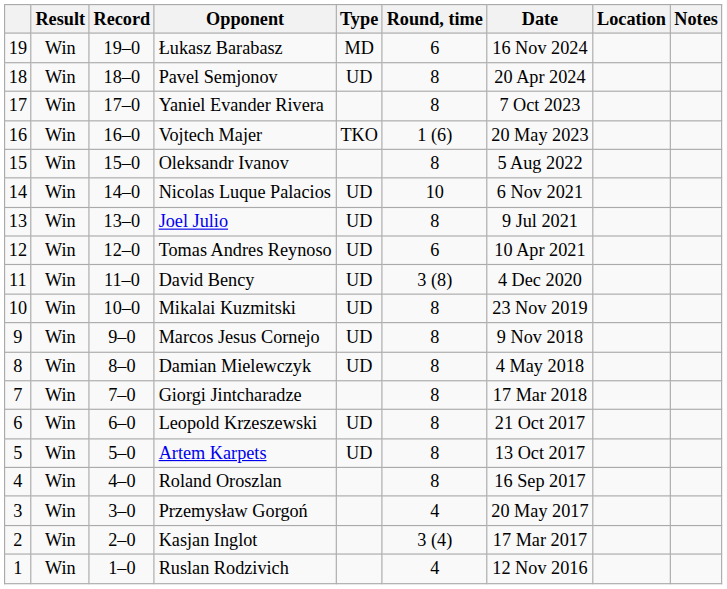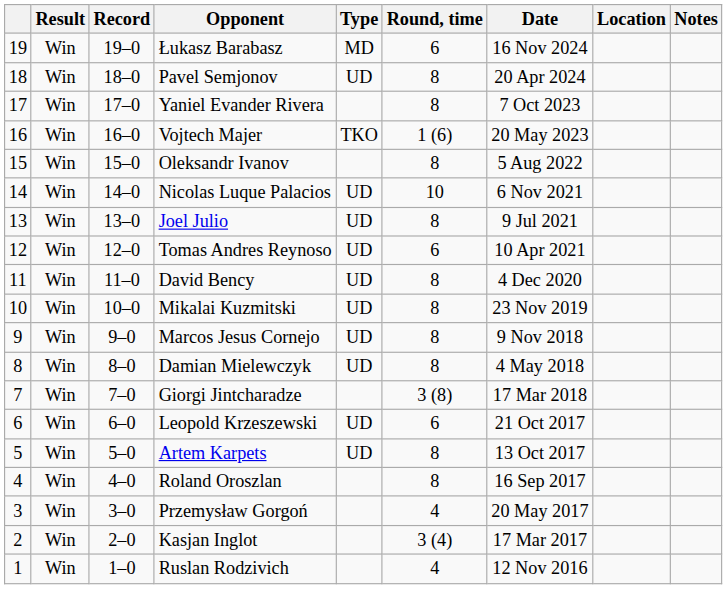 <table class="wikitable" style="text-align:center">
 <tr>
 <th></th>
 <th>Result</th>
 <th>Record</th>
 <th>Opponent</th>
 <th>Type</th>
 <th>Round, time</th>
 <th>Date</th>
 <th>Location</th>
 <th>Notes</th>
 </tr>
 <tr>
 <td>19</td>
 <td>Win</td>
 <td>19–0</td>
 <td style="text-align:left;">Łukasz Barabasz</td>
 <td>MD</td>
 <td>6</td>
 <td>16 Nov 2024</td>
 <td style="text-align:left;"></td>
 <td></td>
 </tr>
 <tr>
 <td>18</td>
 <td>Win</td>
 <td>18–0</td>
 <td style="text-align:left;">Pavel Semjonov</td>
 <td>UD</td>
 <td>8</td>
 <td>20 Apr 2024</td>
 <td style="text-align:left;"></td>
 <td></td>
 </tr>
 <tr>
 <td>17</td>
 <td>Win</td>
 <td>17–0</td>
 <td style="text-align:left;">Yaniel Evander Rivera</td>
 <td></td>
 <td>8</td>
 <td>7 Oct 2023</td>
 <td style="text-align:left;"></td>
 <td></td>
 </tr>
 <tr>
 <td>16</td>
 <td>Win</td>
 <td>16–0</td>
 <td style="text-align:left;">Vojtech Majer</td>
 <td>TKO</td>
 <td>1 (6) </td>
 <td>20 May 2023</td>
 <td style="text-align:left;"></td>
 <td></td>
 </tr>
 <tr>
 <td>15</td>
 <td>Win</td>
 <td>15–0</td>
 <td style="text-align:left;">Oleksandr Ivanov</td>
 <td></td>
 <td>8</td>
 <td>5 Aug 2022</td>
 <td style="text-align:left;"></td>
 <td></td>
 </tr>
 <tr>
 <td>14</td>
 <td>Win</td>
 <td>14–0</td>
 <td style="text-align:left;">Nicolas Luque Palacios</td>
 <td>UD</td>
 <td>10</td>
 <td>6 Nov 2021</td>
 <td style="text-align:left;"></td>
 <td></td>
 </tr>
 <tr>
 <td>13</td>
 <td>Win</td>
 <td>13–0</td>
 <td style="text-align:left;"><a href='#'>Joel Julio</a></td>
 <td>UD</td>
 <td>8</td>
 <td>9 Jul 2021</td>
 <td style="text-align:left;"></td>
 <td></td>
 </tr>
 <tr>
 <td>12</td>
 <td>Win</td>
 <td>12–0</td>
 <td style="text-align:left;">Tomas Andres Reynoso</td>
 <td>UD</td>
 <td>6</td>
 <td>10 Apr 2021</td>
 <td style="text-align:left;"></td>
 <td></td>
 </tr>
 <tr>
 <td>11</td>
 <td>Win</td>
 <td>11–0</td>
 <td style="text-align:left;">David Bency</td>
 <td>UD</td>
-<td>3 (8) </td>
+<td>8</td>
 <td>4 Dec 2020</td>
 <td style="text-align:left;"></td>
 <td></td>
 </tr>
 <tr>
 <td>10</td>
 <td>Win</td>
 <td>10–0</td>
 <td style="text-align:left;">Mikalai Kuzmitski</td>
 <td>UD</td>
 <td>8</td>
 <td>23 Nov 2019</td>
 <td style="text-align:left;"></td>
 <td></td>
 </tr>
 <tr>
 <td>9</td>
 <td>Win</td>
 <td>9–0</td>
 <td style="text-align:left;">Marcos Jesus Cornejo</td>
 <td>UD</td>
 <td>8</td>
 <td>9 Nov 2018</td>
 <td style="text-align:left;"></td>
 <td></td>
 </tr>
 <tr>
 <td>8</td>
 <td>Win</td>
 <td>8–0</td>
 <td style="text-align:left;">Damian Mielewczyk</td>
 <td>UD</td>
 <td>8</td>
 <td>4 May 2018</td>
 <td style="text-align:left;"></td>
 <td></td>
 </tr>
 <tr>
 <td>7</td>
 <td>Win</td>
 <td>7–0</td>
 <td style="text-align:left;">Giorgi Jintcharadze</td>
 <td></td>
-<td>8</td>
+<td>3 (8) </td>
 <td>17 Mar 2018</td>
 <td style="text-align:left;"></td>
 <td></td>
 </tr>
 <tr>
 <td>6</td>
 <td>Win</td>
 <td>6–0</td>
 <td style="text-align:left;">Leopold Krzeszewski</td>
 <td>UD</td>
-<td>8</td>
+<td>6</td>
 <td>21 Oct 2017</td>
 <td style="text-align:left;"></td>
 <td></td>
 </tr>
 <tr>
 <td>5</td>
 <td>Win</td>
 <td>5–0</td>
 <td style="text-align:left;"><a href='#'>Artem Karpets</a></td>
 <td>UD</td>
 <td>8</td>
 <td>13 Oct 2017</td>
 <td style="text-align:left;"></td>
 <td></td>
 </tr>
 <tr>
 <td>4</td>
 <td>Win</td>
 <td>4–0</td>
 <td style="text-align:left;">Roland Oroszlan</td>
 <td></td>
 <td>8</td>
 <td>16 Sep 2017</td>
 <td style="text-align:left;"></td>
 <td></td>
 </tr>
 <tr>
 <td>3</td>
 <td>Win</td>
 <td>3–0</td>
 <td style="text-align:left;">Przemysław Gorgoń</td>
 <td></td>
 <td>4</td>
 <td>20 May 2017</td>
 <td style="text-align:left;"></td>
 <td></td>
 </tr>
 <tr>
 <td>2</td>
 <td>Win</td>
 <td>2–0</td>
 <td style="text-align:left;">Kasjan Inglot</td>
 <td></td>
 <td>3 (4) </td>
 <td>17 Mar 2017</td>
 <td style="text-align:left;"></td>
 <td></td>
 </tr>
 <tr>
 <td>1</td>
 <td>Win</td>
 <td>1–0</td>
 <td style="text-align:left;">Ruslan Rodzivich</td>
 <td></td>
 <td>4</td>
 <td>12 Nov 2016</td>
 <td style="text-align:left;"></td>
 <td></td>
 </tr>
 </table>
